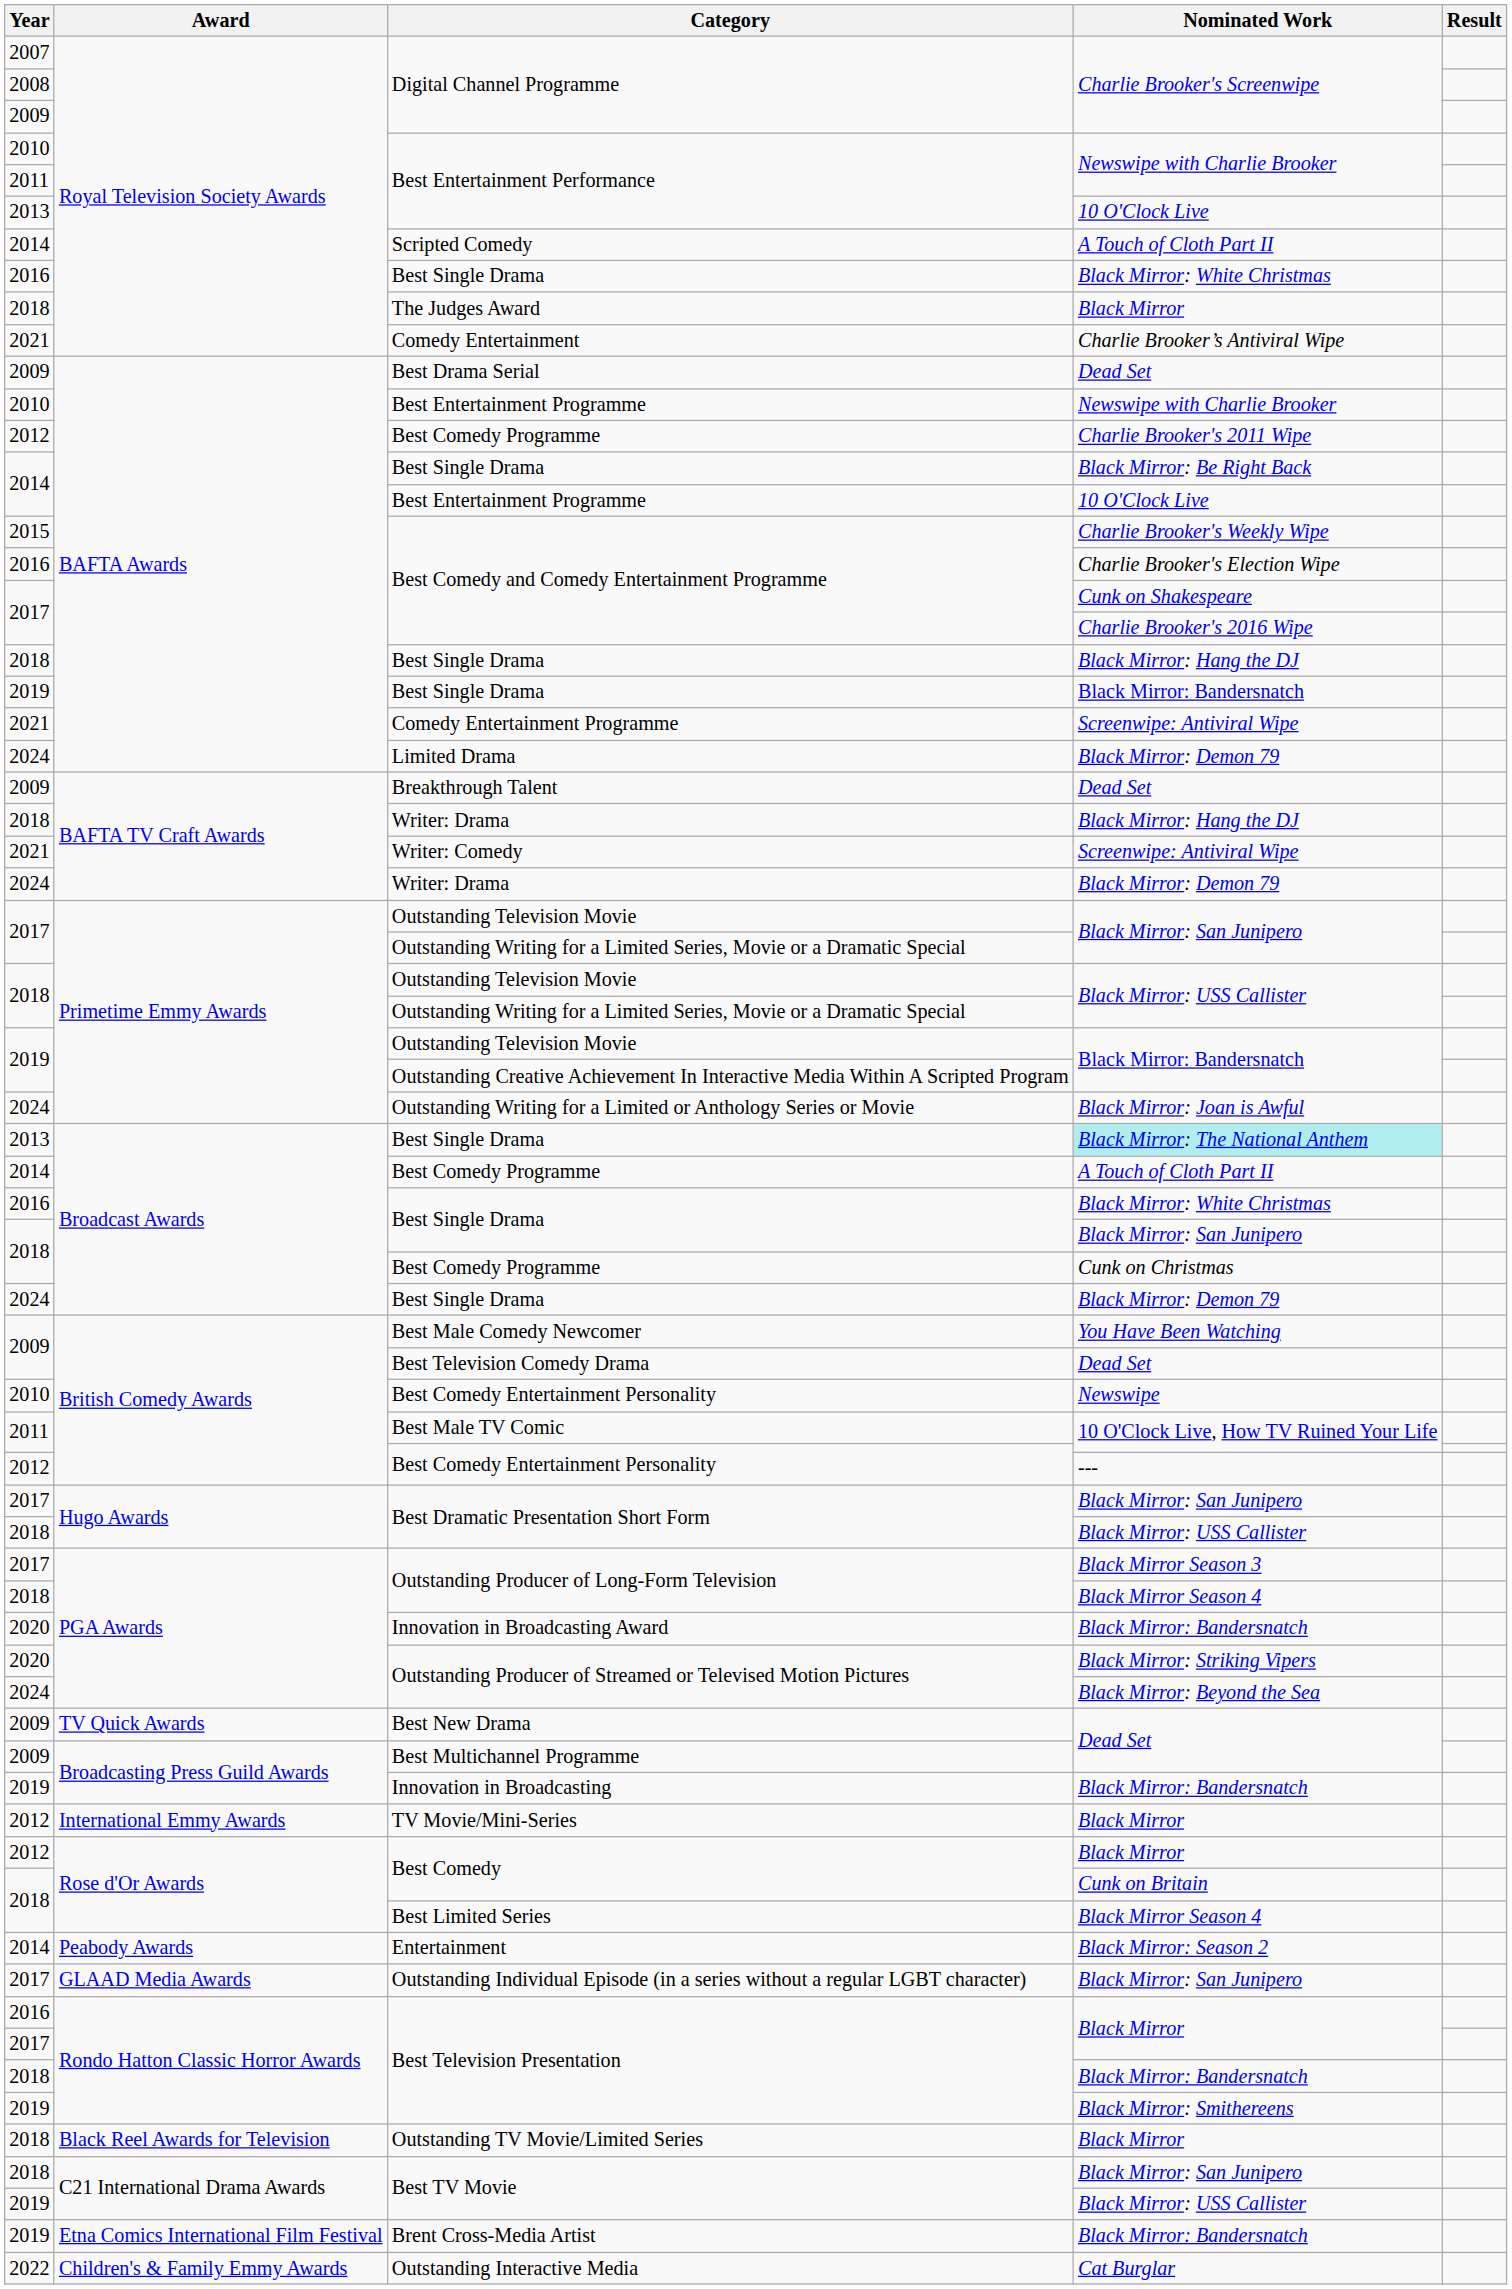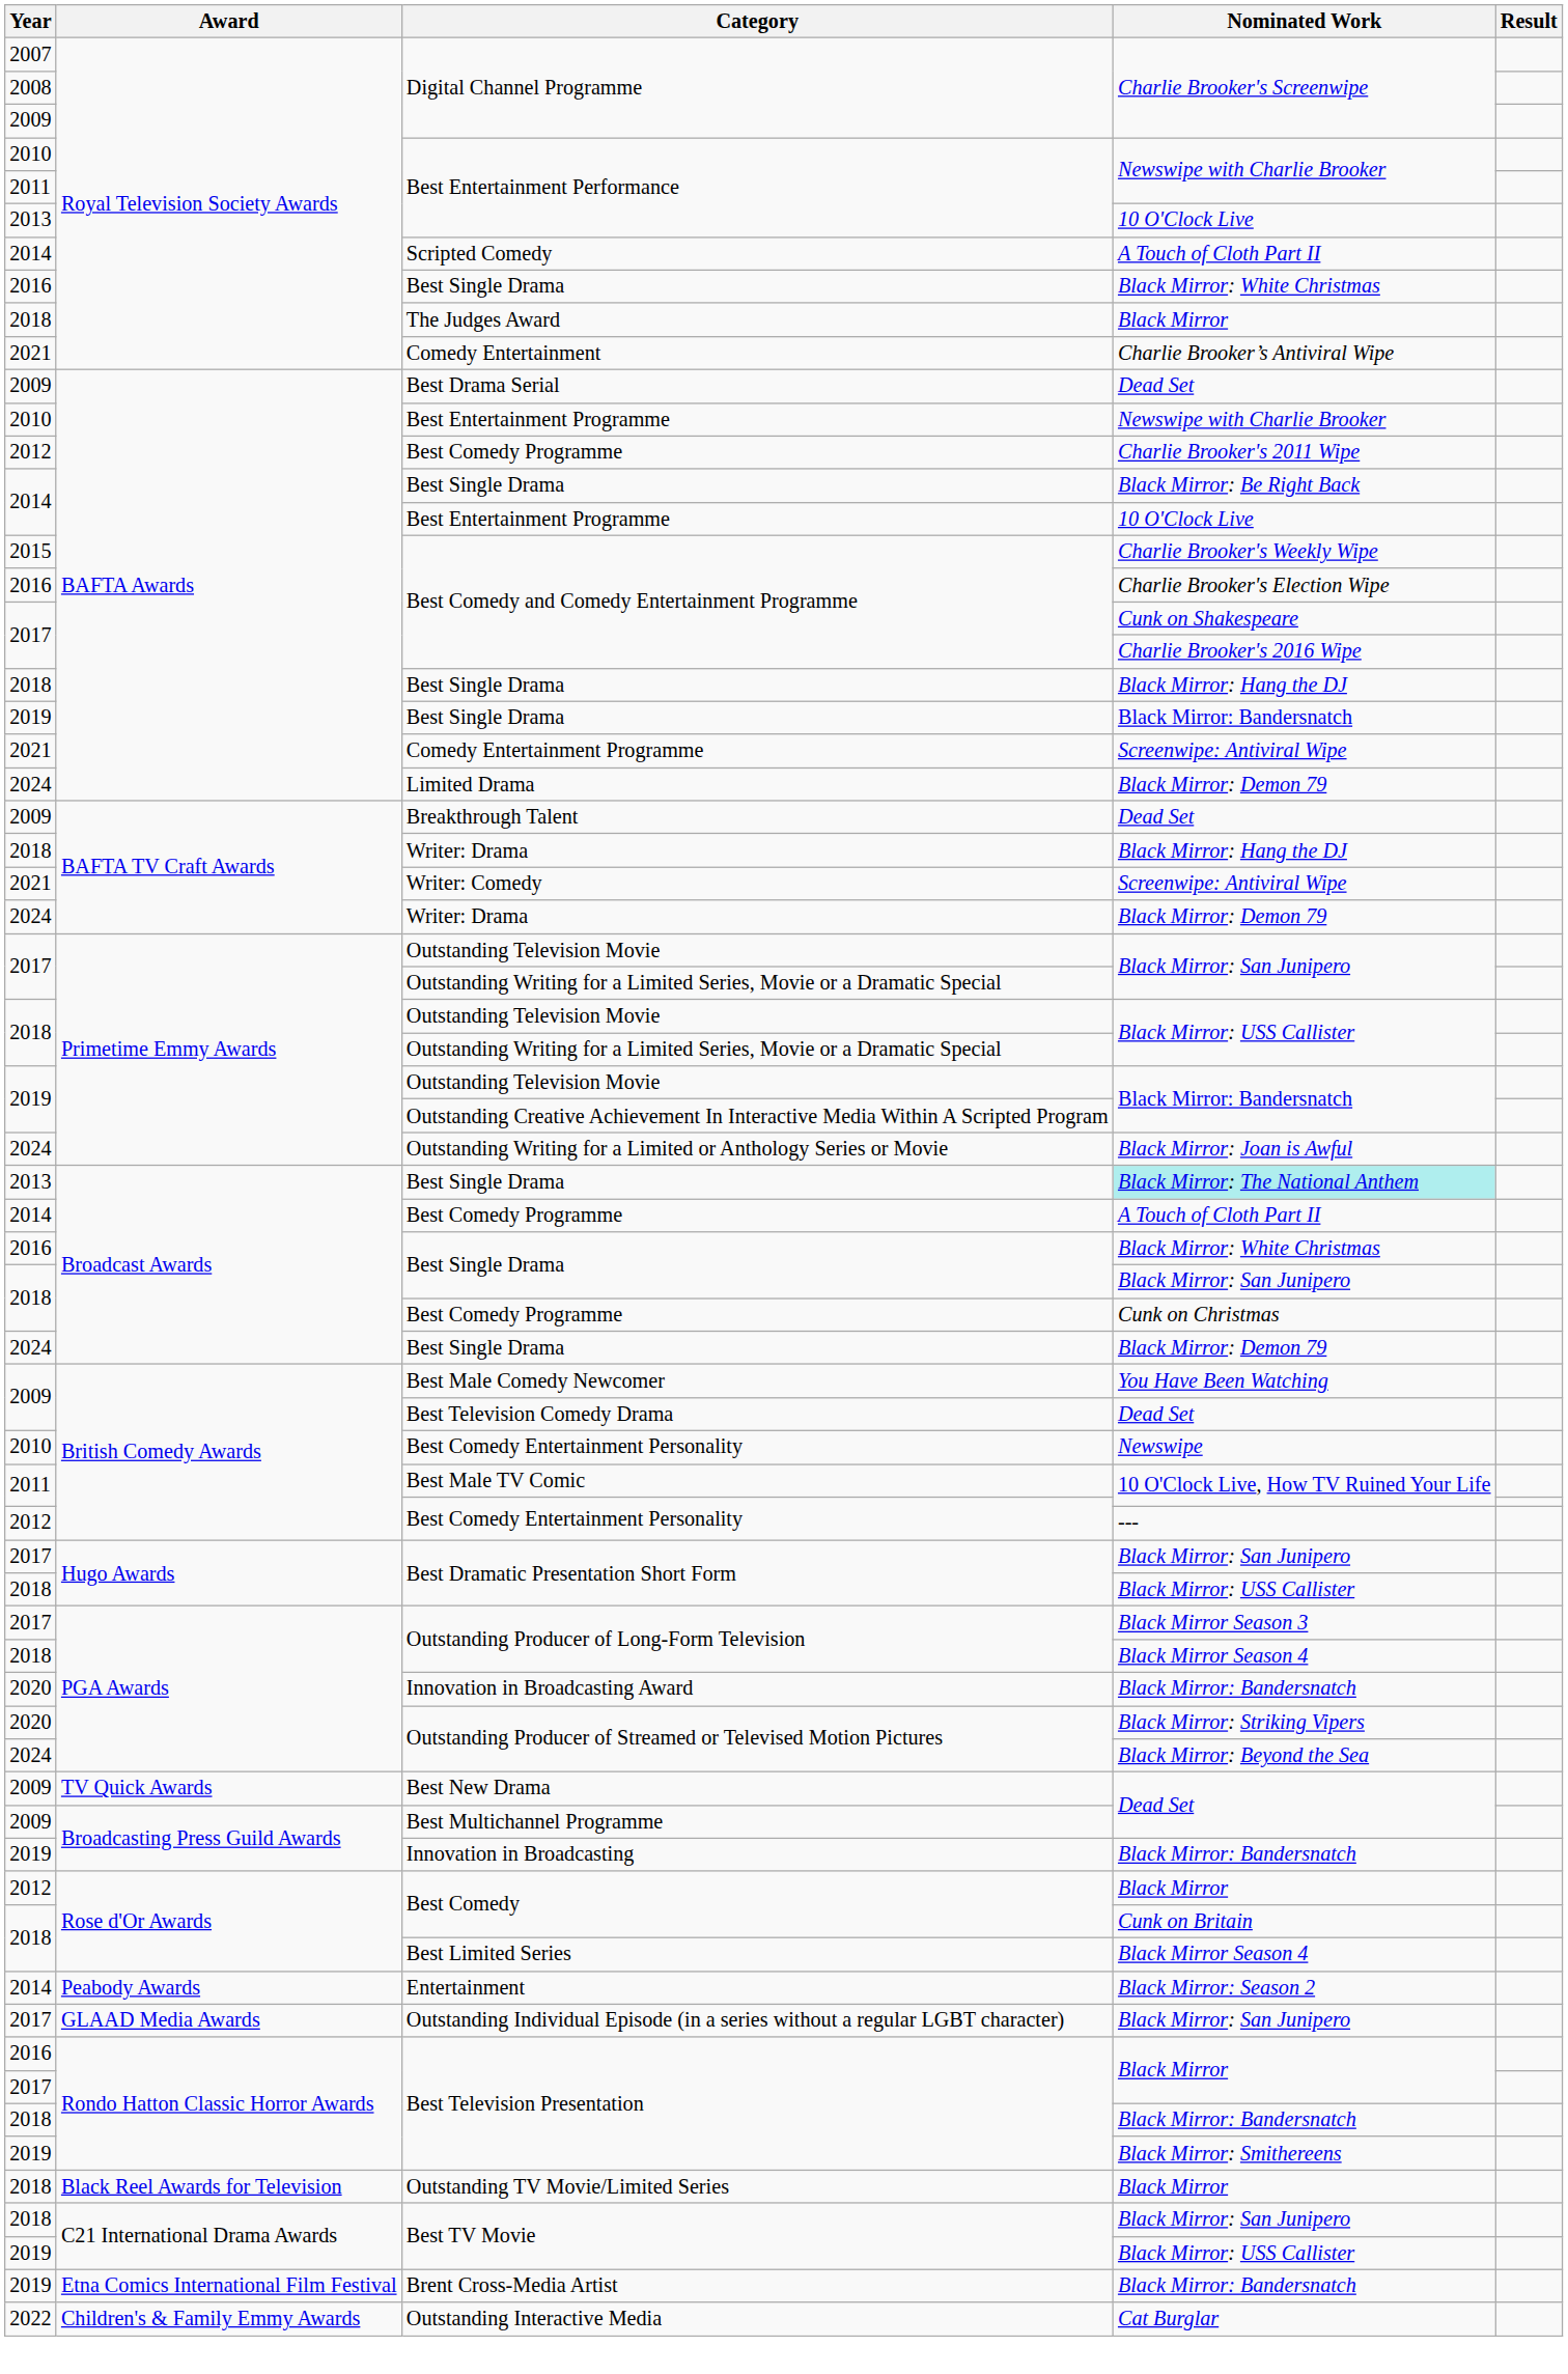 <table class="wikitable sortable">
 <tr>
 <th>Year</th>
 <th>Award</th>
 <th>Category</th>
 <th>Nominated Work</th>
 <th>Result</th>
 </tr>
 <tr>
 <td>2007</td>
 <td rowspan="10"><a href='#'>Royal Television Society Awards</a></td>
 <td rowspan="3">Digital Channel Programme</td>
 <td rowspan="3"><em><a href='#'>Charlie Brooker's Screenwipe</a></em></td>
 <td></td>
 </tr>
 <tr>
 <td>2008</td>
 <td></td>
 </tr>
 <tr>
 <td>2009</td>
 <td></td>
 </tr>
 <tr>
 <td>2010</td>
 <td rowspan="3">Best Entertainment Performance</td>
 <td rowspan="2"><em><a href='#'>Newswipe with Charlie Brooker</a></em></td>
 <td></td>
 </tr>
 <tr>
 <td>2011</td>
 <td></td>
 </tr>
 <tr>
 <td>2013</td>
 <td><em><a href='#'>10 O'Clock Live</a></em></td>
 <td></td>
 </tr>
 <tr>
 <td>2014</td>
 <td>Scripted Comedy</td>
 <td><em><a href='#'>A Touch of Cloth Part II</a></em></td>
 <td></td>
 </tr>
 <tr>
 <td>2016</td>
 <td>Best Single Drama</td>
 <td><em><a href='#'>Black Mirror</a>: <a href='#'>White Christmas</a></em></td>
 <td></td>
 </tr>
 <tr>
 <td>2018</td>
 <td>The Judges Award</td>
 <td><em><a href='#'>Black Mirror</a></em></td>
 <td></td>
 </tr>
 <tr>
 <td>2021</td>
 <td>Comedy Entertainment</td>
 <td><em>Charlie Brooker’s Antiviral Wipe</em></td>
 <td></td>
 </tr>
 <tr>
 <td>2009</td>
 <td rowspan="13"><a href='#'>BAFTA Awards</a></td>
 <td>Best Drama Serial</td>
 <td><em><a href='#'>Dead Set</a></em></td>
 <td></td>
 </tr>
 <tr>
 <td>2010</td>
 <td>Best Entertainment Programme</td>
 <td><em><a href='#'>Newswipe with Charlie Brooker</a></em></td>
 <td></td>
 </tr>
 <tr>
 <td>2012</td>
 <td>Best Comedy Programme</td>
 <td><em><a href='#'>Charlie Brooker's 2011 Wipe</a></em></td>
 <td></td>
 </tr>
 <tr>
 <td rowspan="2">2014</td>
 <td>Best Single Drama</td>
 <td><em><a href='#'>Black Mirror</a>: <a href='#'>Be Right Back</a></em></td>
 <td></td>
 </tr>
 <tr>
 <td>Best Entertainment Programme</td>
 <td><em><a href='#'>10 O'Clock Live</a></em></td>
 <td></td>
 </tr>
 <tr>
 <td>2015</td>
 <td rowspan="4">Best Comedy and Comedy Entertainment Programme</td>
 <td><em><a href='#'>Charlie Brooker's Weekly Wipe</a></em></td>
 <td></td>
 </tr>
 <tr>
 <td>2016</td>
 <td><em>Charlie Brooker's Election Wipe</em></td>
 <td></td>
 </tr>
 <tr>
 <td rowspan="2">2017</td>
 <td><em><a href='#'>Cunk on Shakespeare</a></em></td>
 <td></td>
 </tr>
 <tr>
 <td><em><a href='#'>Charlie Brooker's 2016 Wipe</a></em></td>
 <td></td>
 </tr>
 <tr>
 <td>2018</td>
 <td>Best Single Drama</td>
 <td><em><a href='#'>Black Mirror</a>: <a href='#'>Hang the DJ</a></em></td>
 <td></td>
 </tr>
 <tr>
 <td>2019</td>
 <td>Best Single Drama</td>
 <td><a href='#'>Black Mirror: Bandersnatch</a></td>
 <td></td>
 </tr>
 <tr>
 <td>2021</td>
 <td>Comedy Entertainment Programme</td>
 <td><em><a href='#'>Screenwipe: Antiviral Wipe</a></em></td>
 <td></td>
 </tr>
 <tr>
 <td>2024</td>
 <td>Limited Drama</td>
 <td><em><a href='#'>Black Mirror</a>: <a href='#'>Demon 79</a></em></td>
 <td></td>
 </tr>
 <tr>
 <td>2009</td>
 <td rowspan="4"><a href='#'>BAFTA TV Craft Awards</a></td>
 <td>Breakthrough Talent</td>
 <td><em><a href='#'>Dead Set</a></em></td>
 <td></td>
 </tr>
 <tr>
 <td>2018</td>
 <td>Writer: Drama</td>
 <td><em><a href='#'>Black Mirror</a>: <a href='#'>Hang the DJ</a></em></td>
 <td></td>
 </tr>
 <tr>
 <td>2021</td>
 <td>Writer: Comedy</td>
 <td><em><a href='#'>Screenwipe: Antiviral Wipe</a></em></td>
 <td></td>
 </tr>
 <tr>
 <td>2024</td>
 <td>Writer: Drama</td>
 <td><em><a href='#'>Black Mirror</a>: <a href='#'>Demon 79</a></em></td>
 <td></td>
 </tr>
 <tr>
 <td rowspan="2">2017</td>
 <td rowspan="7"><a href='#'>Primetime Emmy Awards</a></td>
 <td>Outstanding Television Movie</td>
 <td rowspan="2"><em><a href='#'>Black Mirror</a>: <a href='#'>San Junipero</a></em></td>
 <td></td>
 </tr>
 <tr>
 <td>Outstanding Writing for a Limited Series, Movie or a Dramatic Special</td>
 <td></td>
 </tr>
 <tr>
 <td rowspan="2">2018</td>
 <td>Outstanding Television Movie</td>
 <td rowspan="2"><em><a href='#'>Black Mirror</a>:</em> <em><a href='#'>USS Callister</a></em></td>
 <td></td>
 </tr>
 <tr>
 <td>Outstanding Writing for a Limited Series, Movie or a Dramatic Special</td>
 <td></td>
 </tr>
 <tr>
 <td rowspan="2">2019</td>
 <td>Outstanding Television Movie</td>
 <td rowspan="2"><a href='#'>Black Mirror: Bandersnatch</a></td>
 <td></td>
 </tr>
 <tr>
 <td>Outstanding Creative Achievement In Interactive Media Within A Scripted Program</td>
 <td></td>
 </tr>
 <tr>
 <td>2024</td>
 <td>Outstanding Writing for a Limited or Anthology Series or Movie</td>
 <td><em><a href='#'>Black Mirror</a>: <a href='#'>Joan is Awful</a></em></td>
 <td></td>
 </tr>
 <tr>
 <td>2013</td>
 <td rowspan="6"><a href='#'>Broadcast Awards</a></td>
 <td>Best Single Drama</td>
 <td style="background: paleturquoise;"><em><a href='#'>Black Mirror</a>: <a href='#'>The National Anthem</a></em></td>
 <td></td>
 </tr>
 <tr>
 <td>2014</td>
 <td>Best Comedy Programme</td>
 <td><a href='#'><em>A Touch of Cloth Part II</em></a></td>
 <td></td>
 </tr>
 <tr>
 <td>2016</td>
 <td rowspan="2">Best Single Drama</td>
 <td><em><a href='#'>Black Mirror</a>: <a href='#'>White Christmas</a></em></td>
 <td></td>
 </tr>
 <tr>
 <td rowspan="2">2018</td>
 <td><em><a href='#'>Black Mirror</a>: <a href='#'>San Junipero</a></em></td>
 <td></td>
 </tr>
 <tr>
 <td>Best Comedy Programme</td>
 <td><em>Cunk on Christmas</em></td>
 <td></td>
 </tr>
 <tr>
 <td>2024</td>
 <td>Best Single Drama</td>
 <td><em><a href='#'>Black Mirror</a>: <a href='#'>Demon 79</a></em></td>
 <td></td>
 </tr>
 <tr>
 <td rowspan="2">2009</td>
 <td rowspan="6"><a href='#'>British Comedy Awards</a></td>
 <td>Best Male Comedy Newcomer</td>
 <td><em><a href='#'>You Have Been Watching</a></em></td>
 <td></td>
 </tr>
 <tr>
 <td>Best Television Comedy Drama</td>
 <td><em><a href='#'>Dead Set</a></em></td>
 <td></td>
 </tr>
 <tr>
 <td>2010</td>
 <td>Best Comedy Entertainment Personality</td>
 <td><em><a href='#'>Newswipe</a></em></td>
 <td></td>
 </tr>
 <tr>
 <td rowspan="2">2011</td>
 <td>Best Male TV Comic</td>
 <td rowspan="2"><a href='#'>10 O'Clock Live</a>, <a href='#'>How TV Ruined Your Life</a></td>
 <td></td>
 </tr>
 <tr>
 <td rowspan="2">Best Comedy Entertainment Personality</td>
 <td></td>
 </tr>
 <tr>
 <td>2012</td>
 <td>---</td>
 <td></td>
 </tr>
 <tr>
 <td>2017</td>
 <td rowspan="2"><a href='#'>Hugo Awards</a></td>
 <td rowspan="2">Best Dramatic Presentation Short Form</td>
 <td><em><a href='#'>Black Mirror</a>: <a href='#'>San Junipero</a></em></td>
 <td></td>
 </tr>
 <tr>
 <td>2018</td>
 <td><em><a href='#'>Black Mirror</a>:</em> <em><a href='#'>USS Callister</a></em></td>
 <td></td>
 </tr>
 <tr>
 <td>2017</td>
 <td rowspan="5"><a href='#'>PGA Awards</a></td>
 <td rowspan="2">Outstanding Producer of Long-Form Television</td>
 <td><em><a href='#'>Black Mirror Season 3</a></em></td>
 <td></td>
 </tr>
 <tr>
 <td>2018</td>
 <td><em><a href='#'>Black Mirror Season 4</a></em></td>
 <td></td>
 </tr>
 <tr>
 <td>2020</td>
 <td>Innovation in Broadcasting Award</td>
 <td><em><a href='#'>Black Mirror: Bandersnatch</a></em></td>
 <td></td>
 </tr>
 <tr>
 <td>2020</td>
 <td rowspan="2">Outstanding Producer of Streamed or Televised Motion Pictures</td>
 <td><em><a href='#'>Black Mirror</a>: <a href='#'>Striking Vipers</a></em></td>
 <td></td>
 </tr>
 <tr>
 <td>2024</td>
 <td><em><a href='#'>Black Mirror</a>: <a href='#'>Beyond the Sea</a></em></td>
 <td></td>
 </tr>
 <tr>
 <td>2009</td>
 <td><a href='#'>TV Quick Awards</a></td>
 <td>Best New Drama</td>
 <td rowspan="2"><em><a href='#'>Dead Set</a></em></td>
 <td></td>
 </tr>
 <tr>
 <td>2009</td>
 <td rowspan="2"><a href='#'>Broadcasting Press Guild Awards</a></td>
 <td>Best Multichannel Programme</td>
 <td></td>
 </tr>
 <tr>
 <td>2019</td>
 <td>Innovation in Broadcasting</td>
 <td><em><a href='#'>Black Mirror: Bandersnatch</a></em></td>
 <td></td>
 </tr>
 <tr>
 <td>2012</td>
-<td><a href='#'>International Emmy Awards</a></td>
-<td>TV Movie/Mini-Series</td>
-<td><em><a href='#'>Black Mirror</a></em></td>
-<td></td>
-</tr>
-<tr>
-<td>2012</td>
 <td rowspan="3"><a href='#'>Rose d'Or Awards</a></td>
 <td rowspan="2">Best Comedy</td>
 <td><em><a href='#'>Black Mirror</a></em></td>
 <td></td>
 </tr>
 <tr>
 <td rowspan="2">2018</td>
 <td><em><a href='#'>Cunk on Britain</a></em></td>
 <td></td>
 </tr>
 <tr>
 <td>Best Limited Series</td>
 <td><em><a href='#'>Black Mirror Season 4</a></em></td>
 <td></td>
 </tr>
 <tr>
 <td>2014</td>
 <td><a href='#'>Peabody Awards</a></td>
 <td>Entertainment</td>
 <td><em><a href='#'>Black Mirror: Season 2</a></em></td>
 <td></td>
 </tr>
 <tr>
 <td>2017</td>
 <td><a href='#'>GLAAD Media Awards</a></td>
 <td>Outstanding Individual Episode (in a series without a regular LGBT character)</td>
 <td><em><a href='#'>Black Mirror</a>: <a href='#'>San Junipero</a></em></td>
 <td></td>
 </tr>
 <tr>
 <td>2016</td>
 <td rowspan="4"><a href='#'>Rondo Hatton Classic Horror Awards</a></td>
 <td rowspan="4">Best Television Presentation</td>
 <td rowspan="2"><em><a href='#'>Black Mirror</a></em></td>
 <td></td>
 </tr>
 <tr>
 <td>2017</td>
 <td></td>
 </tr>
 <tr>
 <td>2018</td>
 <td><em><a href='#'>Black Mirror: Bandersnatch</a></em></td>
 <td></td>
 </tr>
 <tr>
 <td>2019</td>
 <td><em><a href='#'>Black Mirror</a>: <a href='#'>Smithereens</a></em></td>
 <td></td>
 </tr>
 <tr>
 <td>2018</td>
 <td><a href='#'>Black Reel Awards for Television</a></td>
 <td>Outstanding TV Movie/Limited Series</td>
 <td><em><a href='#'>Black Mirror</a></em></td>
 <td></td>
 </tr>
 <tr>
 <td>2018</td>
 <td rowspan="2">C21 International Drama Awards</td>
 <td rowspan="2">Best TV Movie</td>
 <td><em><a href='#'>Black Mirror</a>: <a href='#'>San Junipero</a></em></td>
 <td></td>
 </tr>
 <tr>
 <td>2019</td>
 <td><em><a href='#'>Black Mirror</a>:</em> <em><a href='#'>USS Callister</a></em></td>
 <td></td>
 </tr>
 <tr>
 <td>2019</td>
 <td><a href='#'>Etna Comics International Film Festival</a></td>
 <td>Brent Cross-Media Artist</td>
 <td><em><a href='#'>Black Mirror: Bandersnatch</a></em></td>
 <td></td>
 </tr>
 <tr>
 <td>2022</td>
 <td><a href='#'>Children's & Family Emmy Awards</a></td>
 <td>Outstanding Interactive Media</td>
 <td><em><a href='#'>Cat Burglar</a></em></td>
 <td></td>
 </tr>
 </table>
